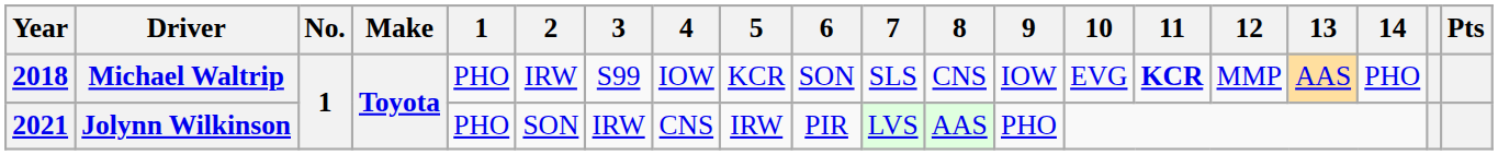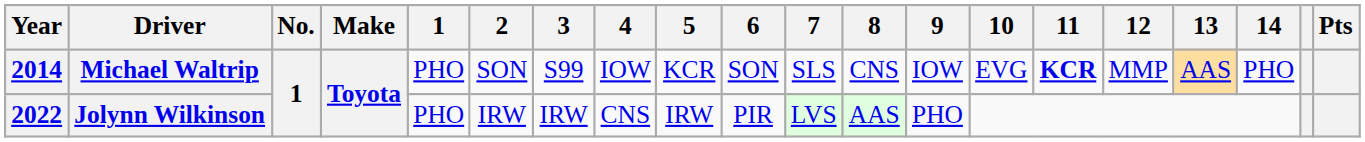 <table class="wikitable" style="text-align:center; font-size:75%">
 <tr>
 <th>Year</th>
 <th>Driver</th>
 <th>No.</th>
 <th>Make</th>
 <th>1</th>
 <th>2</th>
 <th>3</th>
 <th>4</th>
 <th>5</th>
 <th>6</th>
 <th>7</th>
 <th>8</th>
 <th>9</th>
 <th>10</th>
 <th>11</th>
 <th>12</th>
 <th>13</th>
 <th>14</th>
 <th></th>
 <th>Pts</th>
 </tr>
 <tr>
-<th><a href='#'>2018</a></th>
+<th><a href='#'>2014</a></th>
 <th><a href='#'>Michael Waltrip</a></th>
 <th rowspan=2>1</th>
 <th rowspan=2><a href='#'>Toyota</a></th>
 <td><a href='#'>PHO</a></td>
-<td><a href='#'>IRW</a></td>
+<td><a href='#'>SON</a></td>
 <td><a href='#'>S99</a></td>
 <td><a href='#'>IOW</a></td>
 <td><a href='#'>KCR</a></td>
 <td><a href='#'>SON</a></td>
 <td><a href='#'>SLS</a></td>
 <td><a href='#'>CNS</a></td>
 <td><a href='#'>IOW</a></td>
 <td><a href='#'>EVG</a></td>
 <td><strong><a href='#'>KCR</a></strong></td>
 <td><a href='#'>MMP</a></td>
 <td style="background:#FFDF9F;"><a href='#'>AAS</a><br></td>
 <td><a href='#'>PHO</a></td>
 <th></th>
 <th></th>
 </tr>
 <tr>
-<th><a href='#'>2021</a></th>
+<th><a href='#'>2022</a></th>
 <th><a href='#'>Jolynn Wilkinson</a></th>
 <td><a href='#'>PHO</a></td>
-<td><a href='#'>SON</a></td>
+<td><a href='#'>IRW</a></td>
 <td><a href='#'>IRW</a></td>
 <td><a href='#'>CNS</a></td>
 <td><a href='#'>IRW</a></td>
 <td><a href='#'>PIR</a></td>
 <td style="background:#DFFFDF;"><a href='#'>LVS</a><br></td>
 <td style="background:#DFFFDF;"><a href='#'>AAS</a><br></td>
 <td><a href='#'>PHO</a></td>
 <td colspan=5></td>
 <th></th>
 <th></th>
 </tr>
 </table>
